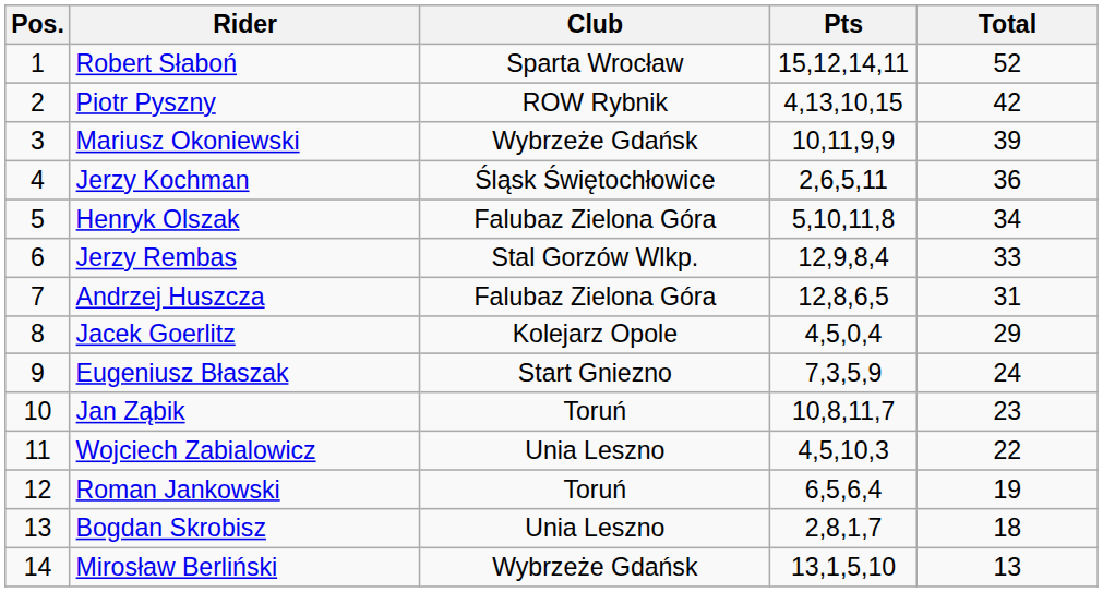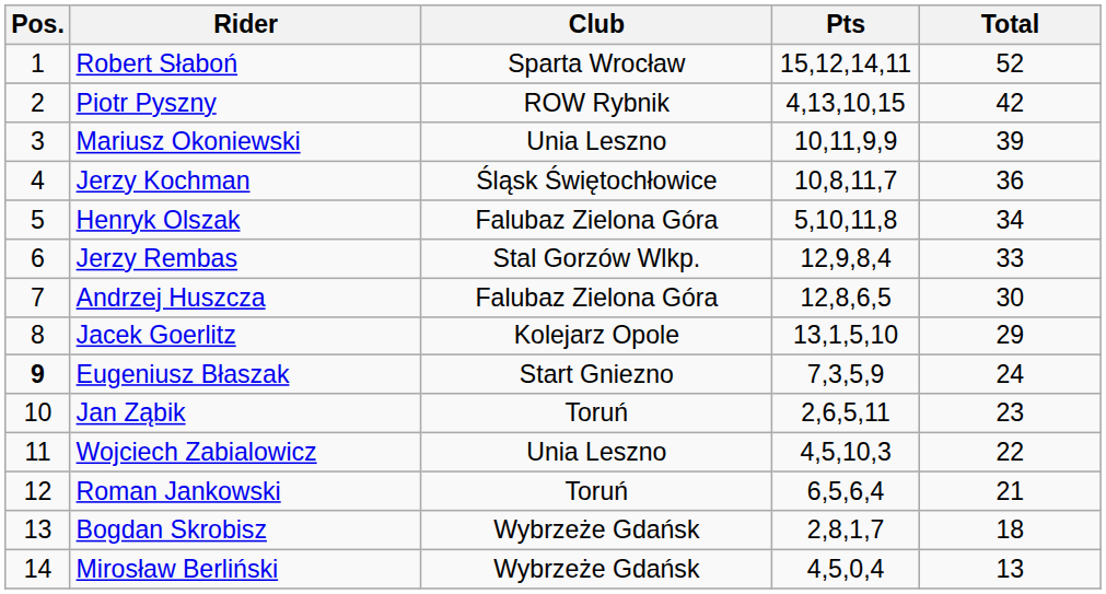 <table class=wikitable style="font-size:93%;">
 <tr>
 <th width=25px>Pos.</th>
 <th width=200px>Rider</th>
 <th width=200px>Club</th>
 <th width=80px>Pts</th>
 <th width=100px>Total</th>
 </tr>
 <tr align=center>
 <td>1</td>
 <td align=left><a href='#'>Robert Słaboń</a></td>
 <td>Sparta Wrocław</td>
 <td>15,12,14,11</td>
 <td>52</td>
 </tr>
 <tr align=center>
 <td>2</td>
 <td align=left><a href='#'>Piotr Pyszny</a></td>
 <td>ROW Rybnik</td>
 <td>4,13,10,15</td>
 <td>42</td>
 </tr>
 <tr align=center>
 <td>3</td>
 <td align=left><a href='#'>Mariusz Okoniewski</a></td>
-<td>Wybrzeże Gdańsk</td>
+<td>Unia Leszno</td>
 <td>10,11,9,9</td>
 <td>39</td>
 </tr>
 <tr align=center>
 <td>4</td>
 <td align=left><a href='#'>Jerzy Kochman</a></td>
 <td>Śląsk Świętochłowice</td>
-<td>2,6,5,11</td>
+<td>10,8,11,7</td>
 <td>36</td>
 </tr>
 <tr align=center>
 <td>5</td>
 <td align=left><a href='#'>Henryk Olszak</a></td>
 <td>Falubaz Zielona Góra</td>
 <td>5,10,11,8</td>
 <td>34</td>
 </tr>
 <tr align=center>
 <td>6</td>
 <td align=left><a href='#'>Jerzy Rembas</a></td>
 <td>Stal Gorzów Wlkp.</td>
 <td>12,9,8,4</td>
 <td>33</td>
 </tr>
 <tr align=center>
 <td>7</td>
 <td align=left><a href='#'>Andrzej Huszcza</a></td>
 <td>Falubaz Zielona Góra</td>
 <td>12,8,6,5</td>
-<td>31</td>
+<td>30</td>
 </tr>
 <tr align=center>
 <td>8</td>
 <td align=left><a href='#'>Jacek Goerlitz</a></td>
 <td>Kolejarz Opole</td>
-<td>4,5,0,4</td>
+<td>13,1,5,10</td>
 <td>29</td>
 </tr>
 <tr align=center>
-<td>9</td>
+<td><strong>9</strong></td>
 <td align=left><a href='#'>Eugeniusz Błaszak</a></td>
 <td>Start Gniezno</td>
 <td>7,3,5,9</td>
 <td>24</td>
 </tr>
 <tr align=center>
 <td>10</td>
 <td align=left><a href='#'>Jan Ząbik</a></td>
 <td>Toruń</td>
-<td>10,8,11,7</td>
+<td>2,6,5,11</td>
 <td>23</td>
 </tr>
 <tr align=center>
 <td>11</td>
 <td align=left><a href='#'>Wojciech Zabialowicz</a></td>
 <td>Unia Leszno</td>
 <td>4,5,10,3</td>
 <td>22</td>
 </tr>
 <tr align=center>
 <td>12</td>
 <td align=left><a href='#'>Roman Jankowski</a></td>
 <td>Toruń</td>
 <td>6,5,6,4</td>
-<td>19</td>
+<td>21</td>
 </tr>
 <tr align=center>
 <td>13</td>
 <td align=left><a href='#'>Bogdan Skrobisz</a></td>
-<td>Unia Leszno</td>
+<td>Wybrzeże Gdańsk</td>
 <td>2,8,1,7</td>
 <td>18</td>
 </tr>
 <tr align=center>
 <td>14</td>
 <td align=left><a href='#'>Mirosław Berliński</a></td>
 <td>Wybrzeże Gdańsk</td>
-<td>13,1,5,10</td>
+<td>4,5,0,4</td>
 <td>13</td>
 </tr>
 </table>
